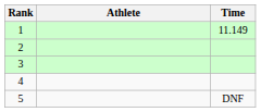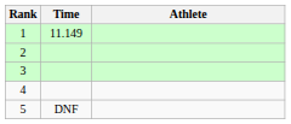 <table class=wikitable style="text-align:center">
 <tr>
 <th width=40>Rank</th>
+<th width=60>Time</th>
 <th width=250>Athlete</th>
-<th width=60>Time</th>
 </tr>
 <tr bgcolor="ccffcc">
 <td>1</td>
+<td>11.149</td>
 <td align=left></td>
-<td>11.149</td>
 </tr>
 <tr bgcolor="ccffcc">
 <td>2</td>
+<td></td>
 <td align=left></td>
-<td></td>
 </tr>
 <tr bgcolor="ccffcc">
 <td>3</td>
+<td></td>
 <td align=left></td>
-<td></td>
 </tr>
 <tr>
 <td>4</td>
+<td></td>
 <td align=left></td>
-<td></td>
 </tr>
 <tr>
 <td>5</td>
+<td>DNF</td>
 <td align=left></td>
-<td>DNF</td>
 </tr>
 </table>
